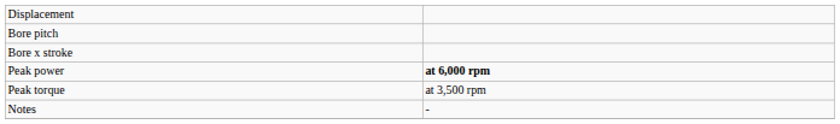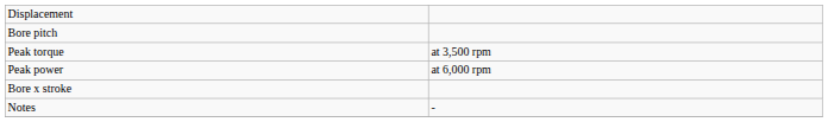 <table class="wikitable" width="70%">
 <tr>
 <td>Displacement</td>
 <td></td>
 </tr>
 <tr>
 <td>Bore pitch</td>
 <td></td>
 </tr>
 <tr>
-<td>Bore x stroke</td>
-<td></td>
+<td>Peak torque</td>
+<td> at 3,500 rpm</td>
 </tr>
 <tr>
 <td>Peak power</td>
-<td><strong> at 6,000 rpm</strong></td>
+<td> at 6,000 rpm</td>
 </tr>
 <tr>
-<td>Peak torque</td>
-<td> at 3,500 rpm</td>
+<td>Bore x stroke</td>
+<td></td>
 </tr>
 <tr>
 <td>Notes</td>
 <td>-</td>
 </tr>
 <tr>
 </tr>
 </table>
